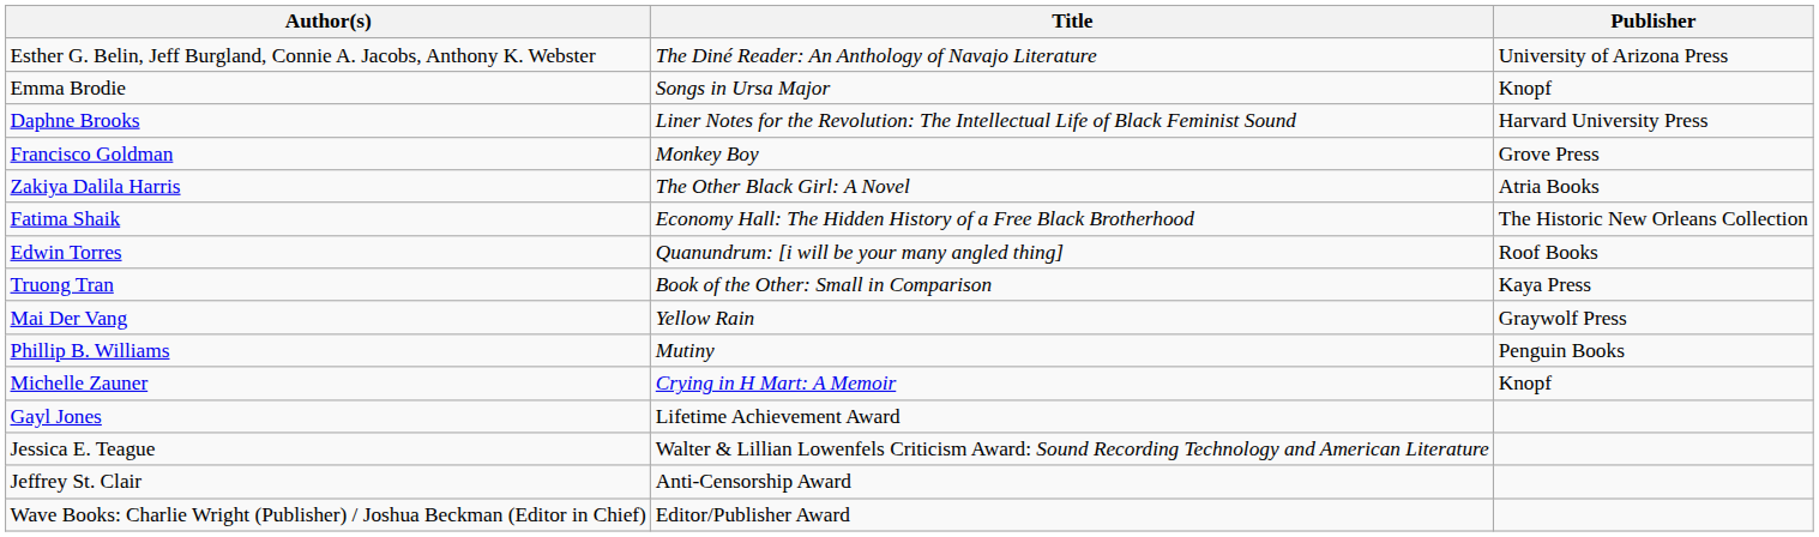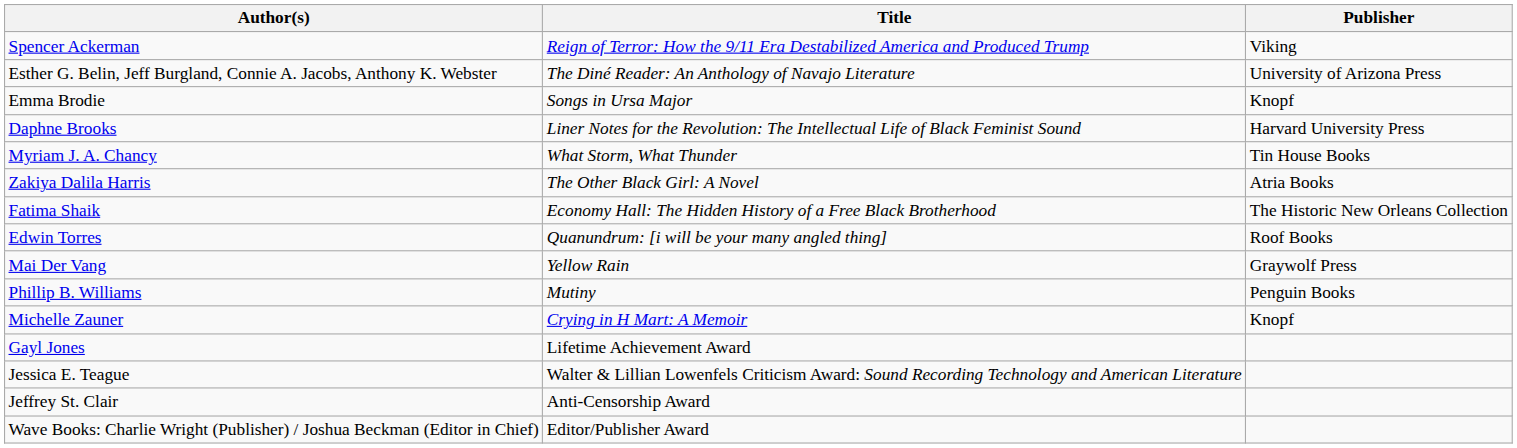 <table class="wikitable">
 <tr>
 <th>Author(s)</th>
 <th>Title</th>
 <th>Publisher</th>
+</tr>
+<tr>
+<td><a href='#'>Spencer Ackerman</a></td>
+<td><em><a href='#'>Reign of Terror: How the 9/11 Era Destabilized America and Produced Trump</a></em></td>
+<td>Viking</td>
 </tr>
 <tr>
 <td>Esther G. Belin, Jeff Burgland, Connie A. Jacobs, Anthony K. Webster</td>
 <td><em>The Diné Reader: An Anthology of Navajo Literature</em></td>
 <td>University of Arizona Press</td>
 </tr>
 <tr>
 <td>Emma Brodie</td>
 <td><em>Songs in Ursa Major</em></td>
 <td>Knopf</td>
 </tr>
 <tr>
 <td><a href='#'>Daphne Brooks</a></td>
 <td><em>Liner Notes for the Revolution: The Intellectual Life of Black Feminist Sound</em></td>
 <td>Harvard University Press</td>
 </tr>
 <tr>
-<td><a href='#'>Francisco Goldman</a></td>
-<td><em>Monkey Boy</em></td>
-<td>Grove Press</td>
+<td><a href='#'>Myriam J. A. Chancy</a></td>
+<td><em>What Storm, What Thunder</em></td>
+<td>Tin House Books</td>
 </tr>
 <tr>
 <td><a href='#'>Zakiya Dalila Harris</a></td>
 <td><em>The Other Black Girl: A Novel</em></td>
 <td>Atria Books</td>
 </tr>
 <tr>
 <td><a href='#'>Fatima Shaik</a></td>
 <td><em>Economy Hall: The Hidden History of a Free Black Brotherhood</em></td>
 <td>The Historic New Orleans Collection</td>
 </tr>
 <tr>
 <td><a href='#'>Edwin Torres</a></td>
 <td><em>Quanundrum: [i will be your many angled thing]</em></td>
 <td>Roof Books</td>
-</tr>
-<tr>
-<td><a href='#'>Truong Tran</a></td>
-<td><em>Book of the Other: Small in Comparison</em></td>
-<td>Kaya Press</td>
 </tr>
 <tr>
 <td><a href='#'>Mai Der Vang</a></td>
 <td><em>Yellow Rain</em></td>
 <td>Graywolf Press</td>
 </tr>
 <tr>
 <td><a href='#'>Phillip B. Williams</a></td>
 <td><em>Mutiny</em></td>
 <td>Penguin Books</td>
 </tr>
 <tr>
 <td><a href='#'>Michelle Zauner</a></td>
 <td><em><a href='#'>Crying in H Mart: A Memoir</a></em></td>
 <td>Knopf</td>
 </tr>
 <tr>
 <td><a href='#'>Gayl Jones</a></td>
 <td>Lifetime Achievement Award</td>
 <td></td>
 </tr>
 <tr>
 <td>Jessica E. Teague</td>
 <td>Walter & Lillian Lowenfels Criticism Award: <em>Sound Recording Technology and American Literature</em></td>
 <td></td>
 </tr>
 <tr>
 <td>Jeffrey St. Clair</td>
 <td>Anti-Censorship Award</td>
 <td></td>
 </tr>
 <tr>
 <td>Wave Books: Charlie Wright (Publisher) / Joshua Beckman (Editor in Chief)</td>
 <td>Editor/Publisher Award</td>
 <td></td>
 </tr>
 </table>
